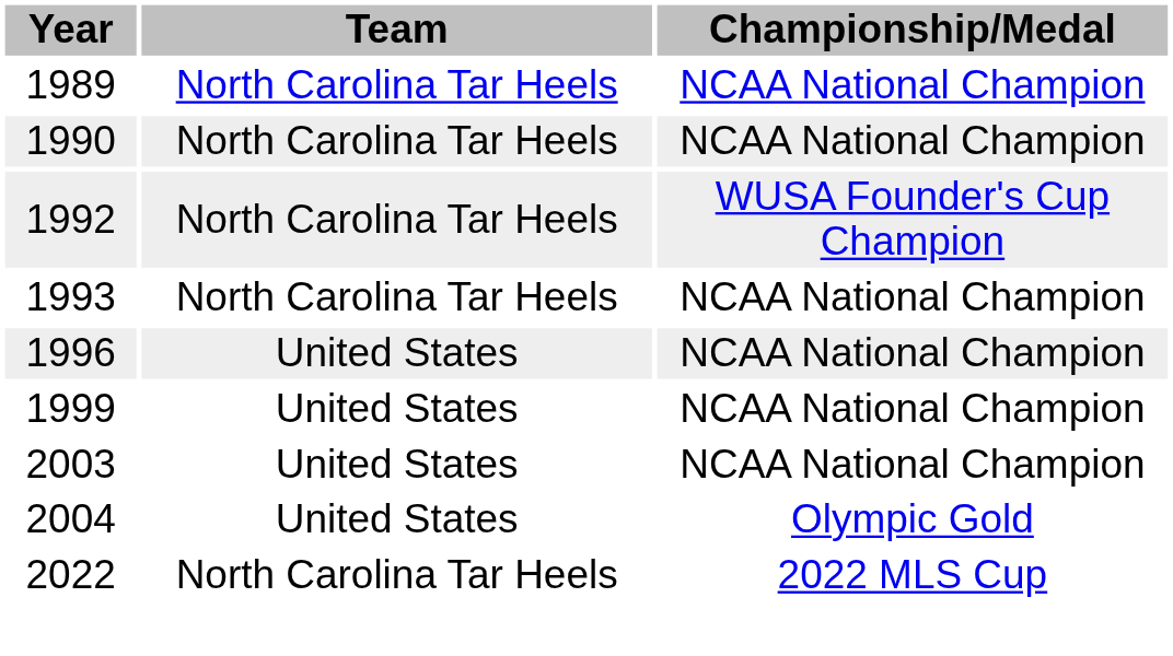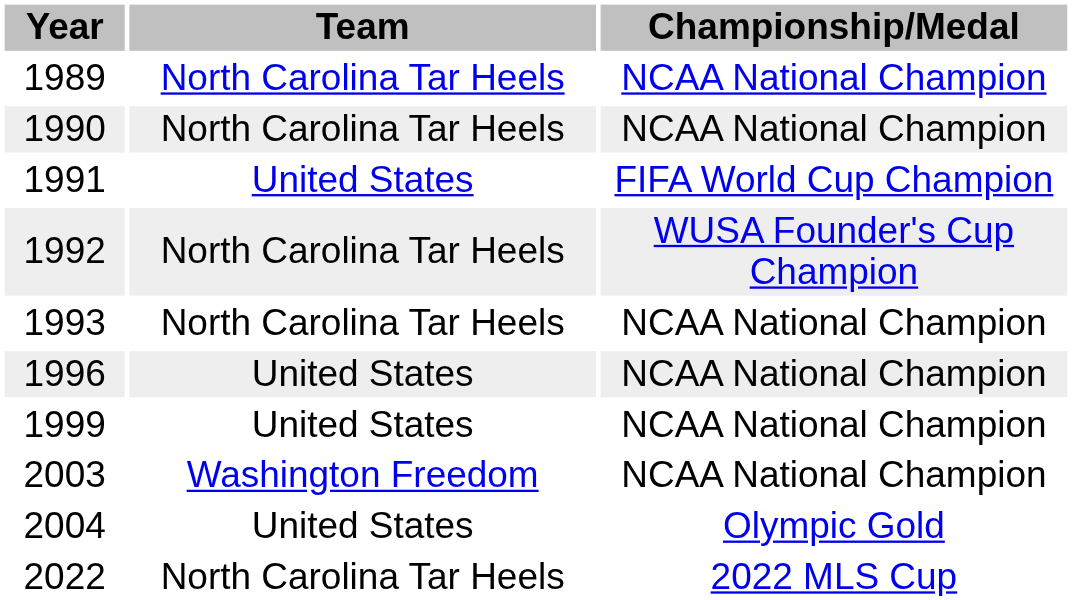 <table class="toccolours sortable">
 <tr>
 <th style="width:50px; background:silver;">Year</th>
 <th style="width:200px; background:silver;">Team</th>
 <th style="width:200px; background:silver;">Championship/Medal</th>
 </tr>
 <tr style="text-align:center;">
 <td>1989</td>
 <td><a href='#'>North Carolina Tar Heels</a></td>
 <td><a href='#'>NCAA National Champion</a></td>
 </tr>
 <tr style="text-align:center; background:#eee;">
 <td>1990</td>
 <td>North Carolina Tar Heels</td>
 <td>NCAA National Champion</td>
+</tr>
+<tr style="text-align:center;">
+<td>1991</td>
+<td><a href='#'>United States</a></td>
+<td><a href='#'>FIFA World Cup Champion</a></td>
 </tr>
 <tr style="text-align:center; background:#eee;">
 <td>1992</td>
 <td>North Carolina Tar Heels</td>
 <td><a href='#'>WUSA Founder's Cup Champion</a></td>
 </tr>
 <tr style="text-align:center;">
 <td>1993</td>
 <td>North Carolina Tar Heels</td>
 <td>NCAA National Champion</td>
 </tr>
 <tr style="text-align:center; background:#eee;">
 <td>1996</td>
 <td>United States</td>
 <td>NCAA National Champion</td>
 </tr>
 <tr style="text-align:center;">
 <td>1999</td>
 <td>United States</td>
 <td>NCAA National Champion</td>
 </tr>
 <tr style="text-align:center;">
 <td>2003</td>
-<td>United States</td>
+<td><a href='#'>Washington Freedom</a></td>
 <td>NCAA National Champion</td>
 </tr>
 <tr style="text-align:center;">
 <td>2004</td>
 <td>United States</td>
 <td><a href='#'>Olympic Gold</a></td>
 </tr>
 <tr style="text-align:center;">
 <td>2022</td>
 <td>North Carolina Tar Heels</td>
 <td><a href='#'>2022 MLS Cup</a><br></td>
 </tr>
 </table>
